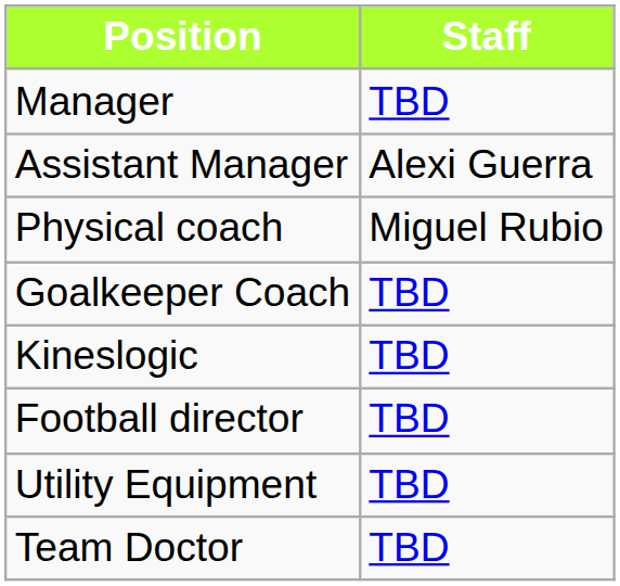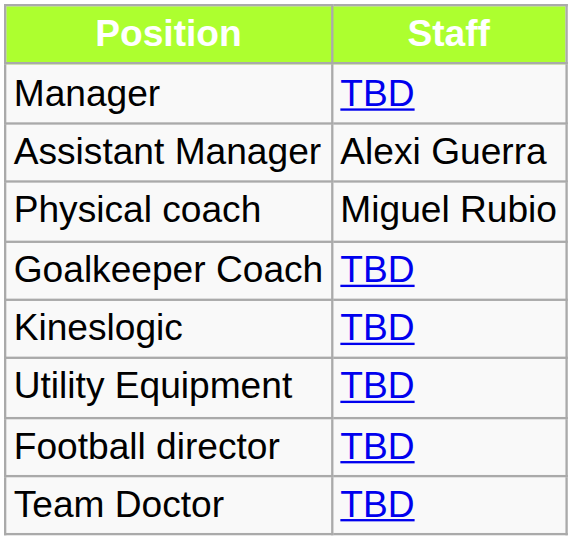 <table class="wikitable">
 <tr>
 <th style="color:White; background:#ADFF2F;">Position</th>
 <th style="color:White; background:#ADFF2F;">Staff</th>
 </tr>
 <tr>
 <td>Manager</td>
 <td> <a href='#'>TBD</a></td>
 </tr>
 <tr>
 <td>Assistant Manager</td>
 <td> Alexi Guerra</td>
 </tr>
 <tr>
 <td>Physical coach</td>
 <td> Miguel Rubio</td>
 </tr>
 <tr>
 <td>Goalkeeper Coach</td>
 <td> <a href='#'>TBD</a></td>
 </tr>
 <tr>
 <td>Kineslogic</td>
 <td> <a href='#'>TBD</a></td>
 </tr>
 <tr>
-<td>Football director</td>
+<td>Utility Equipment</td>
 <td> <a href='#'>TBD</a></td>
 </tr>
 <tr>
-<td>Utility Equipment</td>
+<td>Football director</td>
 <td> <a href='#'>TBD</a></td>
 </tr>
 <tr>
 <td>Team Doctor</td>
 <td> <a href='#'>TBD</a></td>
 </tr>
 </table>
